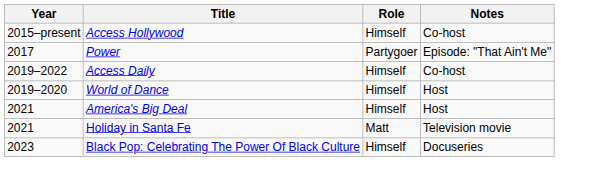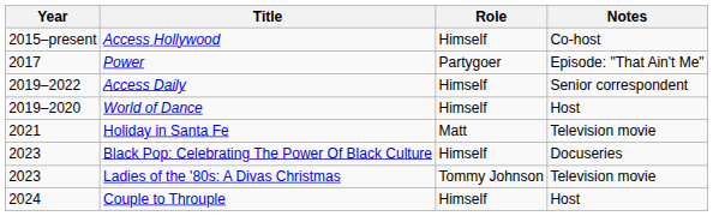 <table class="wikitable">
 <tr>
 <th>Year</th>
 <th>Title</th>
 <th>Role</th>
 <th>Notes</th>
 </tr>
 <tr>
 <td>2015–present</td>
 <td><em><a href='#'>Access Hollywood</a></em></td>
 <td>Himself</td>
 <td>Co-host</td>
 </tr>
 <tr>
 <td>2017</td>
 <td><em><a href='#'>Power</a></em></td>
 <td>Partygoer</td>
 <td>Episode: "That Ain't Me"</td>
 </tr>
 <tr>
 <td>2019–2022</td>
 <td><em><a href='#'>Access Daily</a></em></td>
 <td>Himself</td>
-<td>Co-host</td>
+<td>Senior correspondent</td>
 </tr>
 <tr>
 <td>2019–2020</td>
 <td><em><a href='#'>World of Dance</a></em></td>
-<td>Himself</td>
-<td>Host</td>
-</tr>
-<tr>
-<td>2021</td>
-<td><em><a href='#'>America's Big Deal</a></td>
 <td>Himself</td>
 <td>Host</td>
 </tr>
 <tr>
 <td>2021</td>
 <td></em><a href='#'>Holiday in Santa Fe</a><em></td>
 <td>Matt</td>
 <td>Television movie</td>
 </tr>
 <tr>
 <td>2023</td>
 <td></em><a href='#'>Black Pop: Celebrating The Power Of Black Culture</a><em></td>
 <td>Himself</td>
 <td>Docuseries</td>
 </tr>
+<tr>
+<td>2023</td>
+<td></em><a href='#'>Ladies of the '80s: A Divas Christmas</a><em></td>
+<td>Tommy Johnson</td>
+<td>Television movie</td>
+</tr>
+<tr>
+<td>2024</td>
+<td></em><a href='#'>Couple to Throuple</a><em></td>
+<td>Himself</td>
+<td>Host</td>
+</tr>
 </table>
